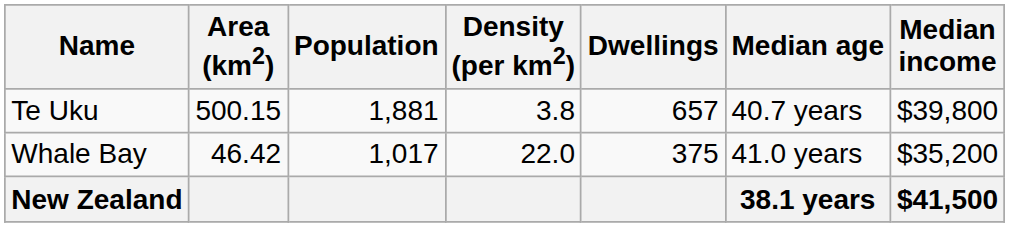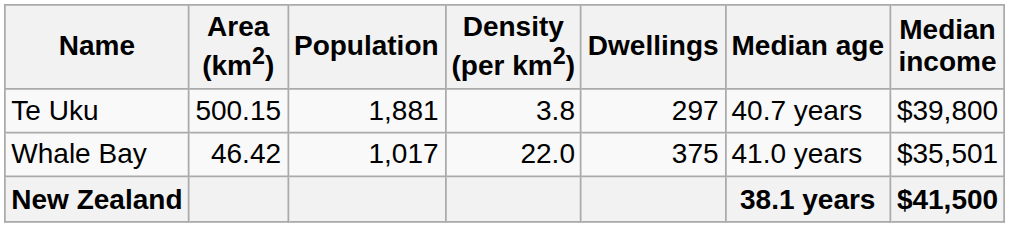 <table class="wikitable">
 <tr>
 <th>Name</th>
 <th>Area<br>(km<sup>2</sup>)</th>
 <th>Population</th>
 <th>Density<br>(per km<sup>2</sup>)</th>
 <th>Dwellings</th>
 <th>Median age</th>
 <th>Median<br>income</th>
 </tr>
 <tr>
 <td>Te Uku</td>
 <td style="text-align:right;">500.15</td>
 <td style="text-align:right;">1,881</td>
 <td style="text-align:right;">3.8</td>
-<td style="text-align:right;">657</td>
+<td style="text-align:right;">297</td>
 <td>40.7 years</td>
 <td>$39,800</td>
 </tr>
 <tr>
 <td>Whale Bay</td>
 <td style="text-align:right;">46.42</td>
 <td style="text-align:right;">1,017</td>
 <td style="text-align:right;">22.0</td>
 <td style="text-align:right;">375</td>
 <td>41.0 years</td>
-<td>$35,200</td>
+<td>$35,501</td>
 </tr>
 <tr>
 <th>New Zealand</th>
 <th></th>
 <th></th>
 <th></th>
 <th></th>
 <th>38.1 years</th>
 <th style="text-align:left;">$41,500</th>
 </tr>
 </table>
